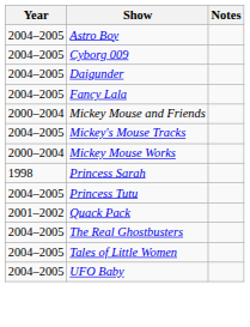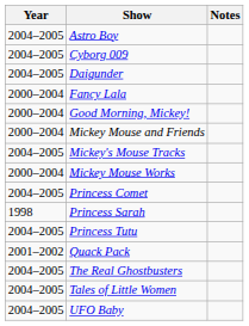 <table class="wikitable sortable">
 <tr>
 <th>Year</th>
 <th>Show</th>
 <th>Notes</th>
 </tr>
 <tr>
 <td>2004–2005</td>
 <td><em><a href='#'>Astro Boy</a></em></td>
 <td></td>
 </tr>
 <tr>
 <td>2004–2005</td>
 <td><em><a href='#'>Cyborg 009</a></em></td>
 <td></td>
 </tr>
 <tr>
 <td>2004–2005</td>
 <td><em><a href='#'>Daigunder</a></em></td>
 <td></td>
 </tr>
 <tr>
-<td>2004–2005</td>
+<td>2000–2004</td>
 <td><em><a href='#'>Fancy Lala</a></em></td>
+<td></td>
+</tr>
+<tr>
+<td>2000–2004</td>
+<td><em><a href='#'>Good Morning, Mickey!</a></em></td>
 <td></td>
 </tr>
 <tr>
 <td>2000–2004</td>
 <td><em>Mickey Mouse and Friends</em></td>
 <td></td>
 </tr>
 <tr>
 <td>2004–2005</td>
 <td><em><a href='#'>Mickey's Mouse Tracks</a></em></td>
 <td></td>
 </tr>
 <tr>
 <td>2000–2004</td>
 <td><em><a href='#'>Mickey Mouse Works</a></em></td>
+<td></td>
+</tr>
+<tr>
+<td>2004–2005</td>
+<td><em><a href='#'>Princess Comet</a></em></td>
 <td></td>
 </tr>
 <tr>
 <td>1998</td>
 <td><em><a href='#'>Princess Sarah</a></em></td>
 <td></td>
 </tr>
 <tr>
 <td>2004–2005</td>
 <td><em><a href='#'>Princess Tutu</a></em></td>
 <td></td>
 </tr>
 <tr>
 <td>2001–2002</td>
 <td><em><a href='#'>Quack Pack</a></em></td>
 <td></td>
 </tr>
 <tr>
 <td>2004–2005</td>
 <td><em><a href='#'>The Real Ghostbusters</a></em></td>
 <td></td>
 </tr>
 <tr>
 <td>2004–2005</td>
 <td><em><a href='#'>Tales of Little Women</a></em></td>
 <td></td>
 </tr>
 <tr>
 <td>2004–2005</td>
 <td><em><a href='#'>UFO Baby</a></em></td>
 <td></td>
 </tr>
 </table>
